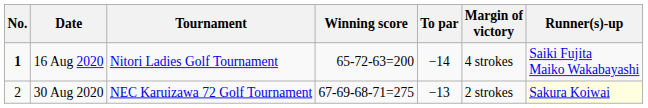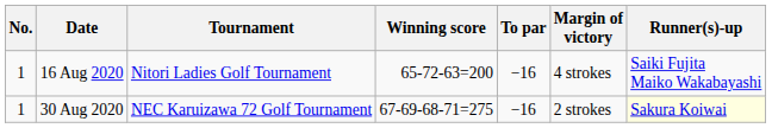 <table class="wikitable" style="font-size:95%;">
 <tr>
 <th>No.</th>
 <th>Date</th>
 <th>Tournament</th>
 <th>Winning score</th>
 <th>To par</th>
 <th>Margin of<br>victory</th>
 <th>Runner(s)-up</th>
 </tr>
 <tr>
-<td align=center><strong>1</strong></td>
+<td align=center>1</td>
 <td align=right>16 Aug <a href='#'>2020</a></td>
 <td><a href='#'>Nitori Ladies Golf Tournament</a></td>
 <td align=right>65-72-63=200</td>
-<td align=center>−14</td>
+<td align=center>−16</td>
 <td>4 strokes</td>
 <td> <a href='#'>Saiki Fujita</a><br> <a href='#'>Maiko Wakabayashi</a></td>
 </tr>
 <tr>
-<td align=center>2</td>
+<td align=center>1</td>
 <td align=right>30 Aug 2020</td>
 <td><a href='#'>NEC Karuizawa 72 Golf Tournament</a></td>
 <td align=right>67-69-68-71=275</td>
-<td align=center>−13</td>
+<td align=center>−16</td>
 <td>2 strokes</td>
 <td style="background: lightyellow;"> <a href='#'>Sakura Koiwai</a></td>
 </tr>
 </table>
